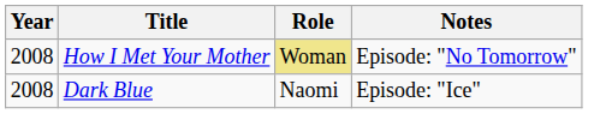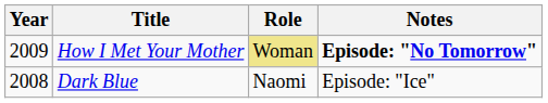 <table class="wikitable sortable">
 <tr>
 <th>Year</th>
 <th>Title</th>
 <th>Role</th>
 <th>Notes</th>
 </tr>
 <tr>
-<td>2008</td>
+<td>2009</td>
 <td><em><a href='#'>How I Met Your Mother</a></em></td>
 <td style="background: khaki;">Woman</td>
-<td>Episode: "<a href='#'>No Tomorrow</a>"</td>
+<td><strong>Episode: "<a href='#'>No Tomorrow</a>"</strong></td>
 </tr>
 <tr>
 <td>2008</td>
 <td><a href='#'><em>Dark Blue</em></a></td>
 <td>Naomi</td>
 <td>Episode: "Ice"</td>
 </tr>
 </table>
